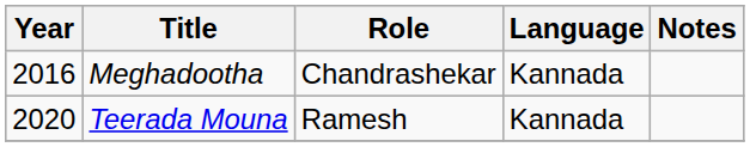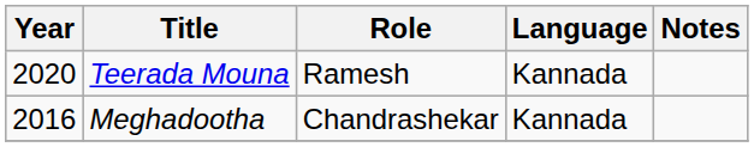 <table class="wikitable" style="font-size: 95%;">
 <tr>
 <th>Year</th>
 <th>Title</th>
 <th>Role</th>
 <th>Language</th>
 <th>Notes</th>
 </tr>
 <tr>
+<td>2020</td>
+<td><em><a href='#'>Teerada Mouna</a></em></td>
+<td>Ramesh</td>
+<td>Kannada</td>
+<td></td>
+</tr>
+<tr>
 <td>2016</td>
 <td><em>Meghadootha</em></td>
 <td>Chandrashekar</td>
 <td>Kannada</td>
 <td></td>
 </tr>
 <tr>
-<td>2020</td>
-<td><em><a href='#'>Teerada Mouna</a></em></td>
-<td>Ramesh</td>
-<td>Kannada</td>
-<td></td>
-</tr>
-<tr>
 </tr>
 </table>
